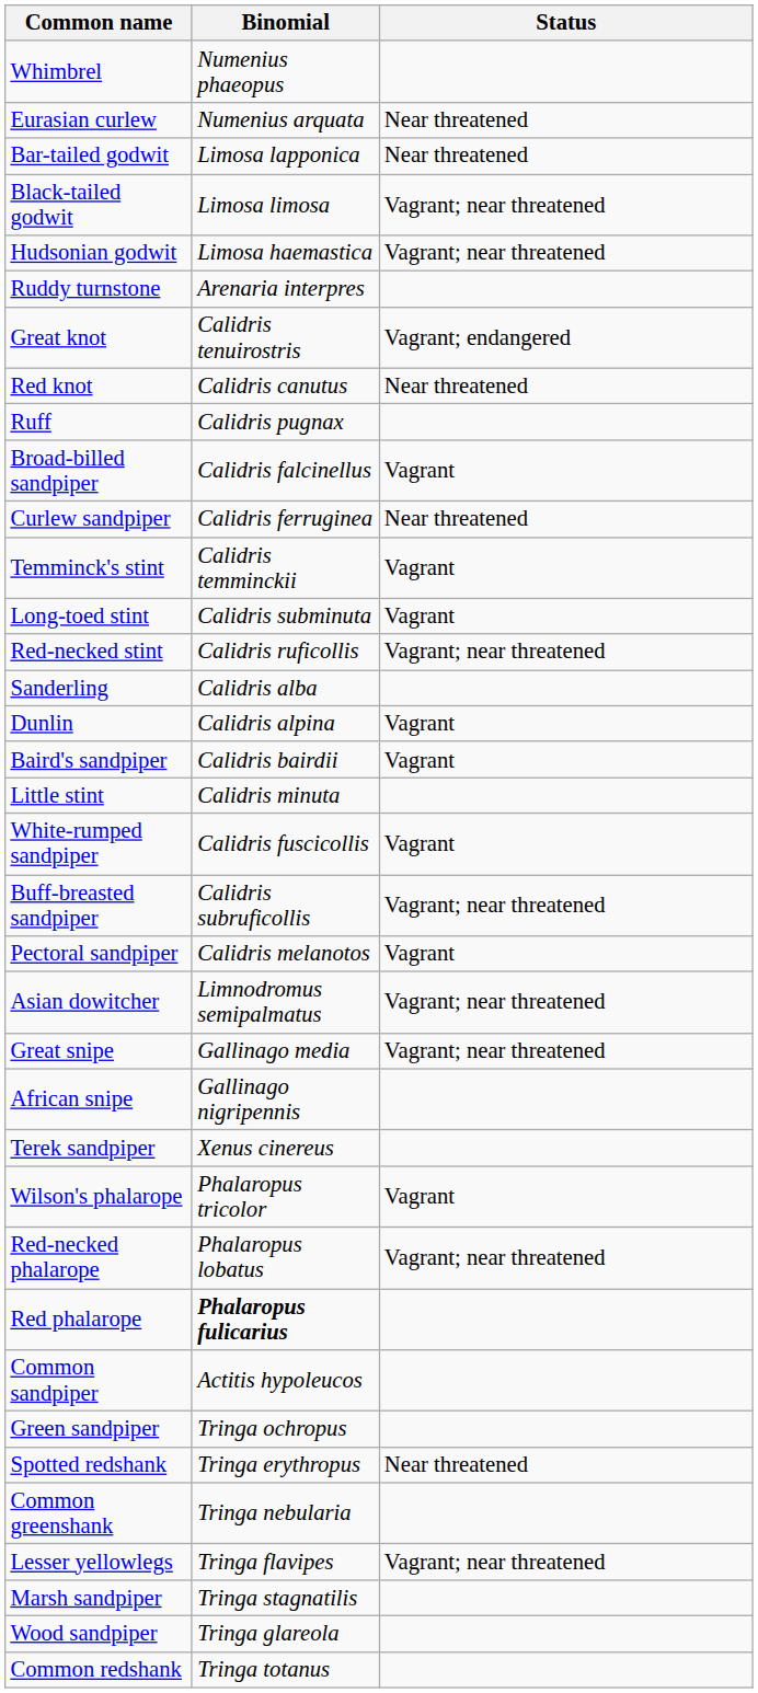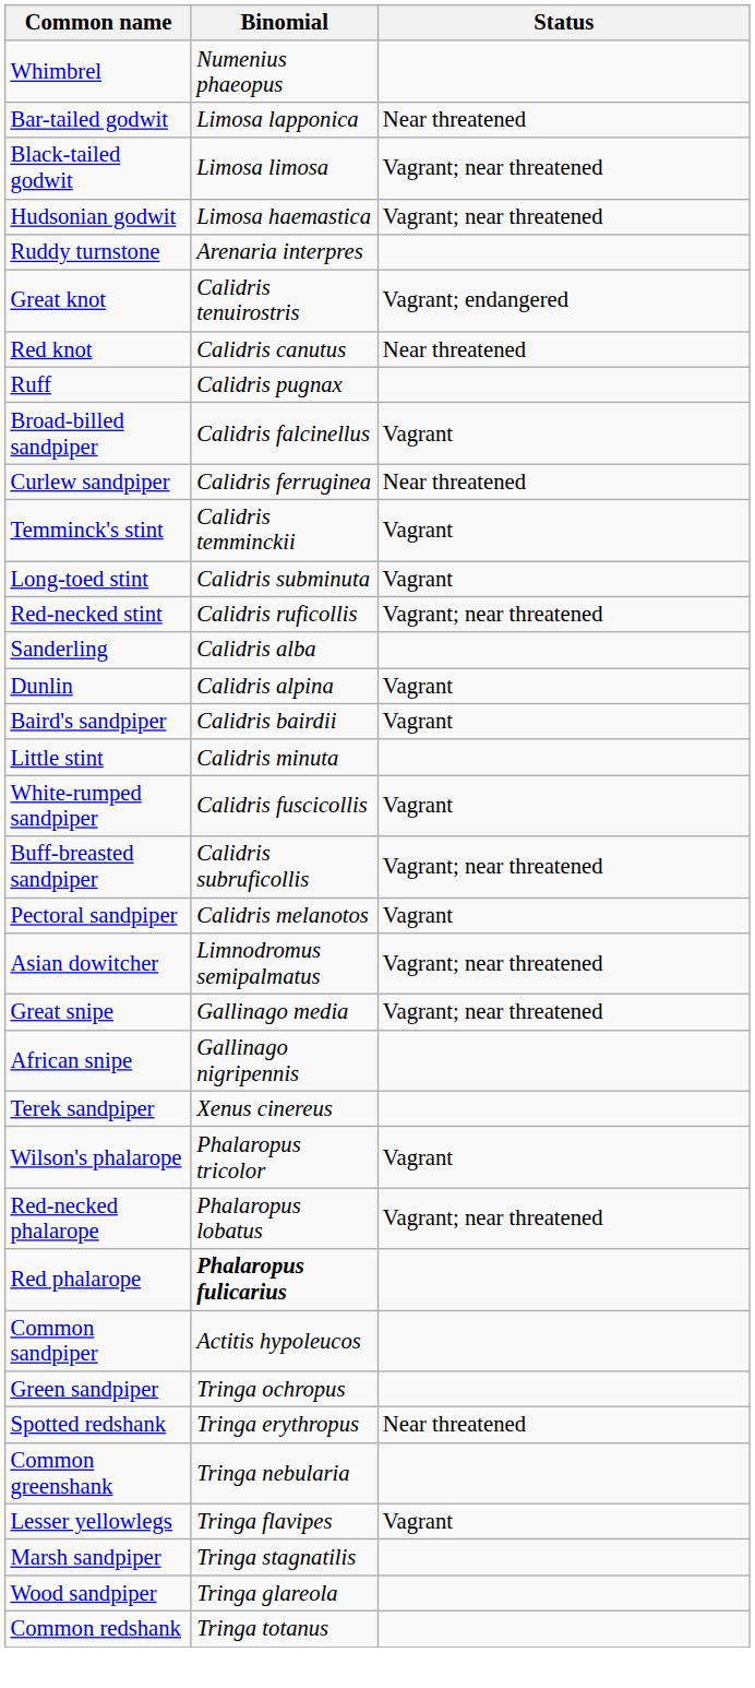 <table width=60% class="wikitable">
 <tr>
 <th width=25%>Common name</th>
 <th width=25%>Binomial</th>
 <th width=50%>Status</th>
 </tr>
 <tr>
 <td><a href='#'>Whimbrel</a></td>
 <td><em>Numenius phaeopus</em></td>
 <td></td>
-</tr>
-<tr>
-<td><a href='#'>Eurasian curlew</a></td>
-<td><em>Numenius arquata</em></td>
-<td>Near threatened</td>
 </tr>
 <tr>
 <td><a href='#'>Bar-tailed godwit</a></td>
 <td><em>Limosa lapponica</em></td>
 <td>Near threatened</td>
 </tr>
 <tr>
 <td><a href='#'>Black-tailed godwit</a></td>
 <td><em>Limosa limosa</em></td>
 <td>Vagrant; near threatened</td>
 </tr>
 <tr>
 <td><a href='#'>Hudsonian godwit</a></td>
 <td><em>Limosa haemastica</em></td>
 <td>Vagrant; near threatened</td>
 </tr>
 <tr>
 <td><a href='#'>Ruddy turnstone</a></td>
 <td><em>Arenaria interpres</em></td>
 <td></td>
 </tr>
 <tr>
 <td><a href='#'>Great knot</a></td>
 <td><em>Calidris tenuirostris</em></td>
 <td>Vagrant; endangered</td>
 </tr>
 <tr>
 <td><a href='#'>Red knot</a></td>
 <td><em>Calidris canutus</em></td>
 <td>Near threatened</td>
 </tr>
 <tr>
 <td><a href='#'>Ruff</a></td>
 <td><em>Calidris pugnax</em></td>
 <td></td>
 </tr>
 <tr>
 <td><a href='#'>Broad-billed sandpiper</a></td>
 <td><em>Calidris falcinellus</em></td>
 <td>Vagrant</td>
 </tr>
 <tr>
 <td><a href='#'>Curlew sandpiper</a></td>
 <td><em>Calidris ferruginea</em></td>
 <td>Near threatened</td>
 </tr>
 <tr>
 <td><a href='#'>Temminck's stint</a></td>
 <td><em>Calidris temminckii</em></td>
 <td>Vagrant</td>
 </tr>
 <tr>
 <td><a href='#'>Long-toed stint</a></td>
 <td><em>Calidris subminuta</em></td>
 <td>Vagrant</td>
 </tr>
 <tr>
 <td><a href='#'>Red-necked stint</a></td>
 <td><em>Calidris ruficollis</em></td>
 <td>Vagrant; near threatened</td>
 </tr>
 <tr>
 <td><a href='#'>Sanderling</a></td>
 <td><em>Calidris alba</em></td>
 <td></td>
 </tr>
 <tr>
 <td><a href='#'>Dunlin</a></td>
 <td><em>Calidris alpina</em></td>
 <td>Vagrant</td>
 </tr>
 <tr>
 <td><a href='#'>Baird's sandpiper</a></td>
 <td><em>Calidris bairdii</em></td>
 <td>Vagrant</td>
 </tr>
 <tr>
 <td><a href='#'>Little stint</a></td>
 <td><em>Calidris minuta</em></td>
 <td></td>
 </tr>
 <tr>
 <td><a href='#'>White-rumped sandpiper</a></td>
 <td><em>Calidris fuscicollis</em></td>
 <td>Vagrant</td>
 </tr>
 <tr>
 <td><a href='#'>Buff-breasted sandpiper</a></td>
 <td><em>Calidris subruficollis</em></td>
 <td>Vagrant; near threatened</td>
 </tr>
 <tr>
 <td><a href='#'>Pectoral sandpiper</a></td>
 <td><em>Calidris melanotos</em></td>
 <td>Vagrant</td>
 </tr>
 <tr>
 <td><a href='#'>Asian dowitcher</a></td>
 <td><em>Limnodromus semipalmatus</em></td>
 <td>Vagrant; near threatened</td>
 </tr>
 <tr>
 <td><a href='#'>Great snipe</a></td>
 <td><em>Gallinago media</em></td>
 <td>Vagrant; near threatened</td>
 </tr>
 <tr>
 <td><a href='#'>African snipe</a></td>
 <td><em>Gallinago nigripennis</em></td>
 <td></td>
 </tr>
 <tr>
 <td><a href='#'>Terek sandpiper</a></td>
 <td><em>Xenus cinereus</em></td>
 <td></td>
 </tr>
 <tr>
 <td><a href='#'>Wilson's phalarope</a></td>
 <td><em>Phalaropus tricolor</em></td>
 <td>Vagrant</td>
 </tr>
 <tr>
 <td><a href='#'>Red-necked phalarope</a></td>
 <td><em>Phalaropus lobatus</em></td>
 <td>Vagrant; near threatened</td>
 </tr>
 <tr>
 <td><a href='#'>Red phalarope</a></td>
 <td><strong><em>Phalaropus fulicarius</em></strong></td>
 <td></td>
 </tr>
 <tr>
 <td><a href='#'>Common sandpiper</a></td>
 <td><em>Actitis hypoleucos</em></td>
 <td></td>
 </tr>
 <tr>
 <td><a href='#'>Green sandpiper</a></td>
 <td><em>Tringa ochropus</em></td>
 <td></td>
 </tr>
 <tr>
 <td><a href='#'>Spotted redshank</a></td>
 <td><em>Tringa erythropus</em></td>
 <td>Near threatened</td>
 </tr>
 <tr>
 <td><a href='#'>Common greenshank</a></td>
 <td><em>Tringa nebularia</em></td>
 <td></td>
 </tr>
 <tr>
 <td><a href='#'>Lesser yellowlegs</a></td>
 <td><em>Tringa flavipes</em></td>
-<td>Vagrant; near threatened</td>
+<td>Vagrant</td>
 </tr>
 <tr>
 <td><a href='#'>Marsh sandpiper</a></td>
 <td><em>Tringa stagnatilis</em></td>
 <td></td>
 </tr>
 <tr>
 <td><a href='#'>Wood sandpiper</a></td>
 <td><em>Tringa glareola</em></td>
 <td></td>
 </tr>
 <tr>
 <td><a href='#'>Common redshank</a></td>
 <td><em>Tringa totanus</em></td>
 <td></td>
 </tr>
 </table>
